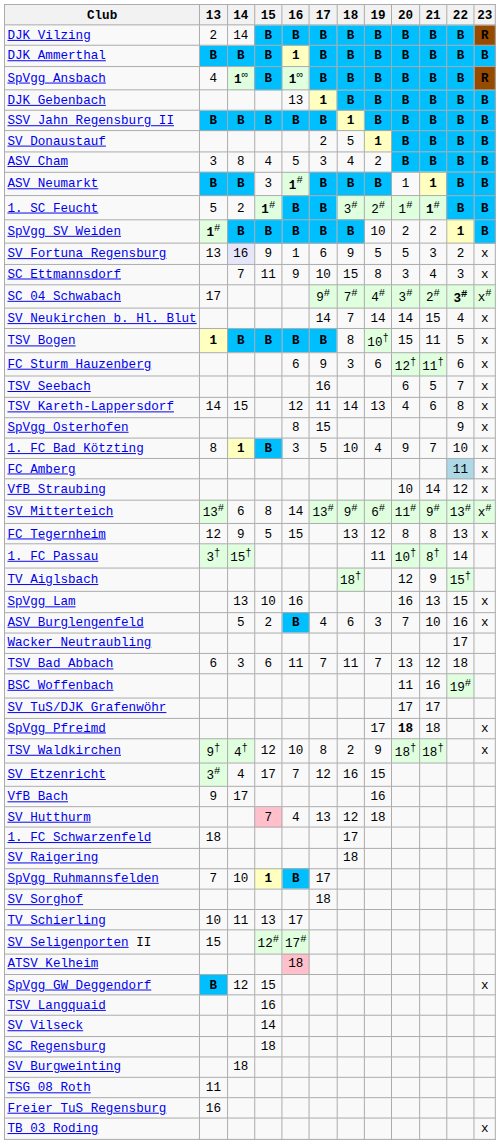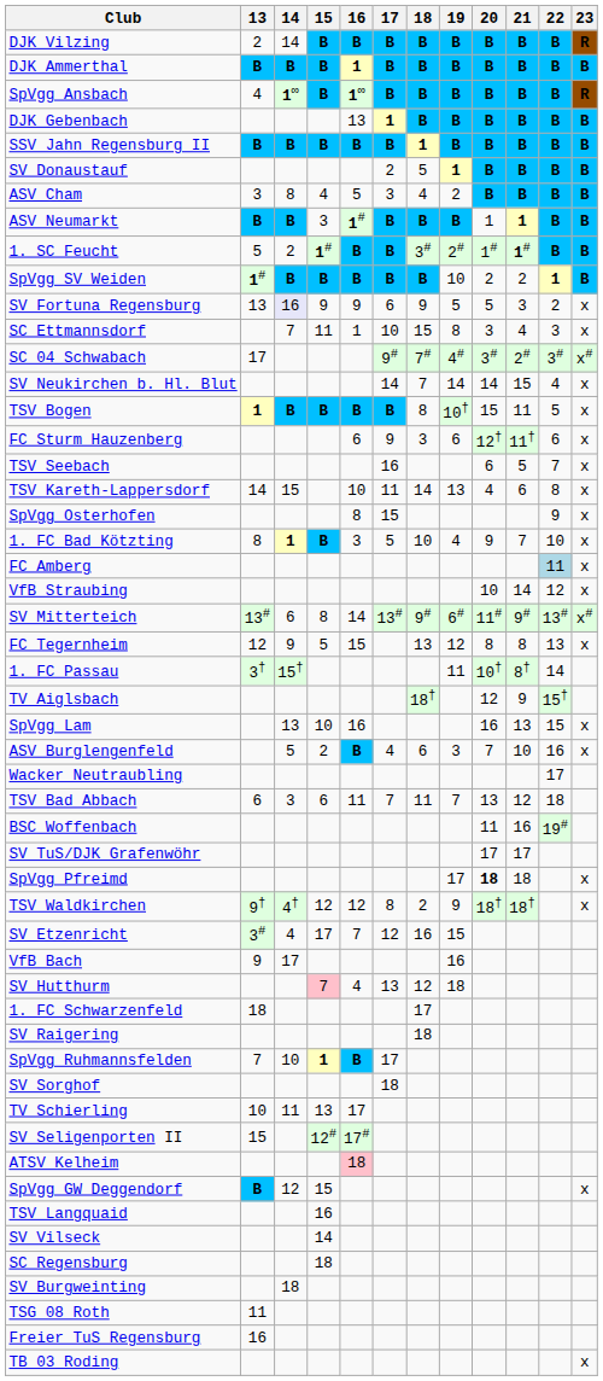 <table class="wikitable sortable">
 <tr>
 <th>Club</th>
 <th class="unsortable">13</th>
 <th class="unsortable">14</th>
 <th class="unsortable">15</th>
 <th class="unsortable">16</th>
 <th class="unsortable">17</th>
 <th class="unsortable">18</th>
 <th class="unsortable">19</th>
 <th class="unsortable">20</th>
 <th class="unsortable">21</th>
 <th class="unsortable">22</th>
 <th class="unsortable">23</th>
 </tr>
 <tr align="center">
 <td align="left"><a href='#'>DJK Vilzing</a></td>
 <td>2</td>
 <td>14</td>
 <td style="background:#00BFFF"><strong>B</strong></td>
 <td style="background:#00BFFF"><strong>B</strong></td>
 <td style="background:#00BFFF"><strong>B</strong></td>
 <td style="background:#00BFFF"><strong>B</strong></td>
 <td style="background:#00BFFF"><strong>B</strong></td>
 <td style="background:#00BFFF"><strong>B</strong></td>
 <td style="background:#00BFFF"><strong>B</strong></td>
 <td style="background:#00BFFF"><strong>B</strong></td>
 <td style="background:#964B00"><strong>R</strong></td>
 </tr>
 <tr align="center">
 <td align="left"><a href='#'>DJK Ammerthal</a></td>
 <td style="background:#00BFFF"><strong>B</strong></td>
 <td style="background:#00BFFF"><strong>B</strong></td>
 <td style="background:#00BFFF"><strong>B</strong></td>
 <td style="background:#ffffbf"><strong>1</strong></td>
 <td style="background:#00BFFF"><strong>B</strong></td>
 <td style="background:#00BFFF"><strong>B</strong></td>
 <td style="background:#00BFFF"><strong>B</strong></td>
 <td style="background:#00BFFF"><strong>B</strong></td>
 <td style="background:#00BFFF"><strong>B</strong></td>
 <td style="background:#00BFFF"><strong>B</strong></td>
 <td style="background:#00BFFF"><strong>B</strong></td>
 </tr>
 <tr align="center">
 <td align="left"><a href='#'>SpVgg Ansbach</a></td>
 <td>4</td>
 <td style="background:#dfffdf"><strong>1</strong><sup>∞</sup></td>
 <td style="background:#00BFFF"><strong>B</strong></td>
 <td style="background:#dfffdf"><strong>1</strong><sup>∞</sup></td>
 <td style="background:#00BFFF"><strong>B</strong></td>
 <td style="background:#00BFFF"><strong>B</strong></td>
 <td style="background:#00BFFF"><strong>B</strong></td>
 <td style="background:#00BFFF"><strong>B</strong></td>
 <td style="background:#00BFFF"><strong>B</strong></td>
 <td style="background:#00BFFF"><strong>B</strong></td>
 <td style="background:#964B00"><strong>R</strong></td>
 </tr>
 <tr align="center">
 <td align="left"><a href='#'>DJK Gebenbach</a></td>
 <td></td>
 <td></td>
 <td></td>
 <td>13</td>
 <td style="background:#ffffbf"><strong>1</strong></td>
 <td style="background:#00BFFF"><strong>B</strong></td>
 <td style="background:#00BFFF"><strong>B</strong></td>
 <td style="background:#00BFFF"><strong>B</strong></td>
 <td style="background:#00BFFF"><strong>B</strong></td>
 <td style="background:#00BFFF"><strong>B</strong></td>
 <td style="background:#00BFFF"><strong>B</strong></td>
 </tr>
 <tr align="center">
 <td align="left"><a href='#'>SSV Jahn Regensburg II</a></td>
 <td style="background:#00BFFF"><strong>B</strong></td>
 <td style="background:#00BFFF"><strong>B</strong></td>
 <td style="background:#00BFFF"><strong>B</strong></td>
 <td style="background:#00BFFF"><strong>B</strong></td>
 <td style="background:#00BFFF"><strong>B</strong></td>
 <td style="background:#ffffbf"><strong>1</strong></td>
 <td style="background:#00BFFF"><strong>B</strong></td>
 <td style="background:#00BFFF"><strong>B</strong></td>
 <td style="background:#00BFFF"><strong>B</strong></td>
 <td style="background:#00BFFF"><strong>B</strong></td>
 <td style="background:#00BFFF"><strong>B</strong></td>
 </tr>
 <tr align="center">
 <td align="left"><a href='#'>SV Donaustauf</a></td>
 <td></td>
 <td></td>
 <td></td>
 <td></td>
 <td>2</td>
 <td>5</td>
 <td style="background:#ffffbf"><strong>1</strong></td>
 <td style="background:#00BFFF"><strong>B</strong></td>
 <td style="background:#00BFFF"><strong>B</strong></td>
 <td style="background:#00BFFF"><strong>B</strong></td>
 <td style="background:#00BFFF"><strong>B</strong></td>
 </tr>
 <tr align="center">
 <td align="left"><a href='#'>ASV Cham</a></td>
 <td>3</td>
 <td>8</td>
 <td>4</td>
 <td>5</td>
 <td>3</td>
 <td>4</td>
 <td>2</td>
 <td style="background:#00BFFF"><strong>B</strong></td>
 <td style="background:#00BFFF"><strong>B</strong></td>
 <td style="background:#00BFFF"><strong>B</strong></td>
 <td style="background:#00BFFF"><strong>B</strong></td>
 </tr>
 <tr align="center">
 <td align="left"><a href='#'>ASV Neumarkt</a></td>
 <td style="background:#00BFFF"><strong>B</strong></td>
 <td style="background:#00BFFF"><strong>B</strong></td>
 <td>3</td>
 <td style="background:#dfffdf"><strong>1</strong><sup>#</sup></td>
 <td style="background:#00BFFF"><strong>B</strong></td>
 <td style="background:#00BFFF"><strong>B</strong></td>
 <td style="background:#00BFFF"><strong>B</strong></td>
 <td>1</td>
 <td style="background:#ffffbf"><strong>1</strong></td>
 <td style="background:#00BFFF"><strong>B</strong></td>
 <td style="background:#00BFFF"><strong>B</strong></td>
 </tr>
 <tr align="center">
 <td align="left"><a href='#'>1. SC Feucht</a></td>
 <td>5</td>
 <td>2</td>
 <td style="background:#dfffdf"><strong>1</strong><sup>#</sup></td>
 <td style="background:#00BFFF"><strong>B</strong></td>
 <td style="background:#00BFFF"><strong>B</strong></td>
 <td style="background:#dfffdf">3<sup>#</sup></td>
 <td style="background:#dfffdf">2<sup>#</sup></td>
 <td style="background:#dfffdf">1<sup>#</sup></td>
 <td style="background:#dfffdf"><strong>1</strong><sup>#</sup></td>
 <td style="background:#00BFFF"><strong>B</strong></td>
 <td style="background:#00BFFF"><strong>B</strong></td>
 </tr>
 <tr align="center">
 <td align="left"><a href='#'>SpVgg SV Weiden</a></td>
 <td style="background:#dfffdf"><strong>1</strong><sup>#</sup></td>
 <td style="background:#00BFFF"><strong>B</strong></td>
 <td style="background:#00BFFF"><strong>B</strong></td>
 <td style="background:#00BFFF"><strong>B</strong></td>
 <td style="background:#00BFFF"><strong>B</strong></td>
 <td style="background:#00BFFF"><strong>B</strong></td>
 <td>10</td>
 <td>2</td>
 <td>2</td>
 <td style="background:#ffffbf"><strong>1</strong></td>
 <td style="background:#00BFFF"><strong>B</strong></td>
 </tr>
 <tr align="center">
 <td align="left"><a href='#'>SV Fortuna Regensburg</a></td>
 <td>13</td>
 <td style="background: lavender;">16</td>
 <td>9</td>
-<td>1</td>
+<td>9</td>
 <td>6</td>
 <td>9</td>
 <td>5</td>
 <td>5</td>
 <td>3</td>
 <td>2</td>
 <td>x</td>
 </tr>
 <tr align="center">
 <td align="left"><a href='#'>SC Ettmannsdorf</a></td>
 <td></td>
 <td>7</td>
 <td>11</td>
-<td>9</td>
+<td>1</td>
 <td>10</td>
 <td>15</td>
 <td>8</td>
 <td>3</td>
 <td>4</td>
 <td>3</td>
 <td>x</td>
 </tr>
 <tr align="center">
 <td align="left"><a href='#'>SC 04 Schwabach</a></td>
 <td>17</td>
 <td></td>
 <td></td>
 <td></td>
 <td style="background:#dfffdf">9<sup>#</sup></td>
 <td style="background:#dfffdf">7<sup>#</sup></td>
 <td style="background:#dfffdf">4<sup>#</sup></td>
 <td style="background:#dfffdf">3<sup>#</sup></td>
 <td style="background:#dfffdf">2<sup>#</sup></td>
-<td style="background:#dfffdf"><strong>3<sup>#</sup></strong></td>
+<td style="background:#dfffdf">3<sup>#</sup></td>
 <td style="background:#dfffdf">x<sup>#</sup></td>
 </tr>
 <tr align="center">
 <td align="left"><a href='#'>SV Neukirchen b. Hl. Blut</a></td>
 <td></td>
 <td></td>
 <td></td>
 <td></td>
 <td>14</td>
 <td>7</td>
 <td>14</td>
 <td>14</td>
 <td>15</td>
 <td>4</td>
 <td>x</td>
 </tr>
 <tr align="center">
 <td align="left"><a href='#'>TSV Bogen</a></td>
 <td style="background:#ffffbf"><strong>1</strong></td>
 <td style="background:#00BFFF"><strong>B</strong></td>
 <td style="background:#00BFFF"><strong>B</strong></td>
 <td style="background:#00BFFF"><strong>B</strong></td>
 <td style="background:#00BFFF"><strong>B</strong></td>
 <td>8</td>
 <td style="background:#dfffdf">10<sup>†</sup></td>
 <td>15</td>
 <td>11</td>
 <td>5</td>
 <td>x</td>
 </tr>
 <tr align="center">
 <td align="left"><a href='#'>FC Sturm Hauzenberg</a></td>
 <td></td>
 <td></td>
 <td></td>
 <td>6</td>
 <td>9</td>
 <td>3</td>
 <td>6</td>
 <td style="background:#dfffdf">12<sup>†</sup></td>
 <td style="background:#dfffdf">11<sup>†</sup></td>
 <td>6</td>
 <td>x</td>
 </tr>
 <tr align="center">
 <td align="left"><a href='#'>TSV Seebach</a></td>
 <td></td>
 <td></td>
 <td></td>
 <td></td>
 <td>16</td>
 <td></td>
 <td></td>
 <td>6</td>
 <td>5</td>
 <td>7</td>
 <td>x</td>
 </tr>
 <tr align="center">
 <td align="left"><a href='#'>TSV Kareth-Lappersdorf</a></td>
 <td>14</td>
 <td>15</td>
 <td></td>
-<td>12</td>
+<td>10</td>
 <td>11</td>
 <td>14</td>
 <td>13</td>
 <td>4</td>
 <td>6</td>
 <td>8</td>
 <td>x</td>
 </tr>
 <tr align="center">
 <td align="left"><a href='#'>SpVgg Osterhofen</a></td>
 <td></td>
 <td></td>
 <td></td>
 <td>8</td>
 <td>15</td>
 <td></td>
 <td></td>
 <td></td>
 <td></td>
 <td>9</td>
 <td>x</td>
 </tr>
 <tr align="center">
 <td align="left"><a href='#'>1. FC Bad Kötzting</a></td>
 <td>8</td>
 <td style="background:#ffffbf"><strong>1</strong></td>
 <td style="background:#00BFFF"><strong>B</strong></td>
 <td>3</td>
 <td>5</td>
 <td>10</td>
 <td>4</td>
 <td>9</td>
 <td>7</td>
 <td>10</td>
 <td>x</td>
 </tr>
 <tr align="center">
 <td align="left"><a href='#'>FC Amberg</a></td>
 <td></td>
 <td></td>
 <td></td>
 <td></td>
 <td></td>
 <td></td>
 <td></td>
 <td></td>
 <td></td>
 <td style="background: lightblue;">11</td>
 <td>x</td>
 </tr>
 <tr align="center">
 <td align="left"><a href='#'>VfB Straubing</a></td>
 <td></td>
 <td></td>
 <td></td>
 <td></td>
 <td></td>
 <td></td>
 <td></td>
 <td>10</td>
 <td>14</td>
 <td>12</td>
 <td>x</td>
 </tr>
 <tr align="center">
 <td align="left"><a href='#'>SV Mitterteich</a></td>
 <td style="background:#dfffdf">13<sup>#</sup></td>
 <td>6</td>
 <td>8</td>
 <td>14</td>
 <td style="background:#dfffdf">13<sup>#</sup></td>
 <td style="background:#dfffdf">9<sup>#</sup></td>
 <td style="background:#dfffdf">6<sup>#</sup></td>
 <td style="background:#dfffdf">11<sup>#</sup></td>
 <td style="background:#dfffdf">9<sup>#</sup></td>
 <td style="background:#dfffdf">13<sup>#</sup></td>
 <td style="background:#dfffdf">x<sup>#</sup></td>
 </tr>
 <tr align="center">
 <td align="left"><a href='#'>FC Tegernheim</a></td>
 <td>12</td>
 <td>9</td>
 <td>5</td>
 <td>15</td>
 <td></td>
 <td>13</td>
 <td>12</td>
 <td>8</td>
 <td>8</td>
 <td>13</td>
 <td>x</td>
 </tr>
 <tr align="center">
 <td align="left"><a href='#'>1. FC Passau</a></td>
 <td style="background:#dfffdf">3<sup>†</sup></td>
 <td style="background:#dfffdf">15<sup>†</sup></td>
 <td></td>
 <td></td>
 <td></td>
 <td></td>
 <td>11</td>
 <td style="background:#dfffdf">10<sup>†</sup></td>
 <td style="background:#dfffdf">8<sup>†</sup></td>
 <td>14</td>
 <td></td>
 </tr>
 <tr align="center">
 <td align="left"><a href='#'>TV Aiglsbach</a></td>
 <td></td>
 <td></td>
 <td></td>
 <td></td>
 <td></td>
 <td style="background:#dfffdf">18<sup>†</sup></td>
 <td></td>
 <td>12</td>
 <td>9</td>
 <td style="background:#dfffdf">15<sup>†</sup></td>
 <td></td>
 </tr>
 <tr align="center">
 <td align="left"><a href='#'>SpVgg Lam</a></td>
 <td></td>
 <td>13</td>
 <td>10</td>
 <td>16</td>
 <td></td>
 <td></td>
 <td></td>
 <td>16</td>
 <td>13</td>
 <td>15</td>
 <td>x</td>
 </tr>
 <tr align="center">
 <td align="left"><a href='#'>ASV Burglengenfeld</a></td>
 <td></td>
 <td>5</td>
 <td>2</td>
 <td style="background:#00BFFF"><strong>B</strong></td>
 <td>4</td>
 <td>6</td>
 <td>3</td>
 <td>7</td>
 <td>10</td>
 <td>16</td>
 <td>x</td>
 </tr>
 <tr align="center">
 <td align="left"><a href='#'>Wacker Neutraubling</a></td>
 <td></td>
 <td></td>
 <td></td>
 <td></td>
 <td></td>
 <td></td>
 <td></td>
 <td></td>
 <td></td>
 <td>17</td>
 <td></td>
 </tr>
 <tr align="center">
 <td align="left"><a href='#'>TSV Bad Abbach</a></td>
 <td>6</td>
 <td>3</td>
 <td>6</td>
 <td>11</td>
 <td>7</td>
 <td>11</td>
 <td>7</td>
 <td>13</td>
 <td>12</td>
 <td>18</td>
 <td></td>
 </tr>
 <tr align="center">
 <td align="left"><a href='#'>BSC Woffenbach</a></td>
 <td></td>
 <td></td>
 <td></td>
 <td></td>
 <td></td>
 <td></td>
 <td></td>
 <td>11</td>
 <td>16</td>
 <td style="background:#dfffdf">19<sup>#</sup></td>
 <td></td>
 </tr>
 <tr align="center">
 <td align="left"><a href='#'>SV TuS/DJK Grafenwöhr</a></td>
 <td></td>
 <td></td>
 <td></td>
 <td></td>
 <td></td>
 <td></td>
 <td></td>
 <td>17</td>
 <td>17</td>
 <td></td>
 <td></td>
 </tr>
 <tr align="center">
 <td align="left"><a href='#'>SpVgg Pfreimd</a></td>
 <td></td>
 <td></td>
 <td></td>
 <td></td>
 <td></td>
 <td></td>
 <td>17</td>
 <td><strong>18</strong></td>
 <td>18</td>
 <td></td>
 <td>x</td>
 </tr>
 <tr align="center">
 <td align="left"><a href='#'>TSV Waldkirchen</a></td>
 <td style="background:#dfffdf">9<sup>†</sup></td>
 <td style="background:#dfffdf">4<sup>†</sup></td>
 <td>12</td>
-<td>10</td>
+<td>12</td>
 <td>8</td>
 <td>2</td>
 <td>9</td>
 <td style="background:#dfffdf">18<sup>†</sup></td>
 <td style="background:#dfffdf">18<sup>†</sup></td>
 <td></td>
 <td>x</td>
 </tr>
 <tr align="center">
 <td align="left"><a href='#'>SV Etzenricht</a></td>
 <td style="background:#dfffdf">3<sup>#</sup></td>
 <td>4</td>
 <td>17</td>
 <td>7</td>
 <td>12</td>
 <td>16</td>
 <td>15</td>
 <td></td>
 <td></td>
 <td></td>
 <td></td>
 </tr>
 <tr align="center">
 <td align="left"><a href='#'>VfB Bach</a></td>
 <td>9</td>
 <td>17</td>
 <td></td>
 <td></td>
 <td></td>
 <td></td>
 <td>16</td>
 <td></td>
 <td></td>
 <td></td>
 <td></td>
 </tr>
 <tr align="center">
 <td align="left"><a href='#'>SV Hutthurm</a></td>
 <td></td>
 <td></td>
 <td style="background: pink;">7</td>
 <td>4</td>
 <td>13</td>
 <td>12</td>
 <td>18</td>
 <td></td>
 <td></td>
 <td></td>
 <td></td>
 </tr>
 <tr align="center">
 <td align="left"><a href='#'>1. FC Schwarzenfeld</a></td>
 <td>18</td>
 <td></td>
 <td></td>
 <td></td>
 <td></td>
 <td>17</td>
 <td></td>
 <td></td>
 <td></td>
 <td></td>
 <td></td>
 </tr>
 <tr align="center">
 <td align="left"><a href='#'>SV Raigering</a></td>
 <td></td>
 <td></td>
 <td></td>
 <td></td>
 <td></td>
 <td>18</td>
 <td></td>
 <td></td>
 <td></td>
 <td></td>
 <td></td>
 </tr>
 <tr align="center">
 <td align="left"><a href='#'>SpVgg Ruhmannsfelden</a></td>
 <td>7</td>
 <td>10</td>
 <td style="background:#ffffbf"><strong>1</strong></td>
 <td style="background:#00BFFF"><strong>B</strong></td>
 <td>17</td>
 <td></td>
 <td></td>
 <td></td>
 <td></td>
 <td></td>
 <td></td>
 </tr>
 <tr align="center">
 <td align="left"><a href='#'>SV Sorghof</a></td>
 <td></td>
 <td></td>
 <td></td>
 <td></td>
 <td>18</td>
 <td></td>
 <td></td>
 <td></td>
 <td></td>
 <td></td>
 <td></td>
 </tr>
 <tr align="center">
 <td align="left"><a href='#'>TV Schierling</a></td>
 <td>10</td>
 <td>11</td>
 <td>13</td>
 <td>17</td>
 <td></td>
 <td></td>
 <td></td>
 <td></td>
 <td></td>
 <td></td>
 <td></td>
 </tr>
 <tr align="center">
 <td align="left"><a href='#'>SV Seligenporten</a> II</td>
 <td>15</td>
 <td></td>
 <td style="background:#dfffdf">12<sup>#</sup></td>
 <td style="background:#dfffdf">17<sup>#</sup></td>
 <td></td>
 <td></td>
 <td></td>
 <td></td>
 <td></td>
 <td></td>
 </tr>
 <tr align="center">
 <td align="left"><a href='#'>ATSV Kelheim</a></td>
 <td></td>
 <td></td>
 <td></td>
 <td style="background: pink;">18</td>
 <td></td>
 <td></td>
 <td></td>
 <td></td>
 <td></td>
 <td></td>
 <td></td>
 </tr>
 <tr align="center">
 <td align="left"><a href='#'>SpVgg GW Deggendorf</a></td>
 <td style="background:#00BFFF"><strong>B</strong></td>
 <td>12</td>
 <td>15</td>
 <td></td>
 <td></td>
 <td></td>
 <td></td>
 <td></td>
 <td></td>
 <td></td>
 <td>x</td>
 </tr>
 <tr align="center">
 <td align="left"><a href='#'>TSV Langquaid</a></td>
 <td></td>
 <td></td>
 <td>16</td>
 <td></td>
 <td></td>
 <td></td>
 <td></td>
 <td></td>
 <td></td>
 <td></td>
 <td></td>
 </tr>
 <tr align="center">
 <td align="left"><a href='#'>SV Vilseck</a></td>
 <td></td>
 <td></td>
 <td>14</td>
 <td></td>
 <td></td>
 <td></td>
 <td></td>
 <td></td>
 <td></td>
 <td></td>
 <td></td>
 </tr>
 <tr align="center">
 <td align="left"><a href='#'>SC Regensburg</a></td>
 <td></td>
 <td></td>
 <td>18</td>
 <td></td>
 <td></td>
 <td></td>
 <td></td>
 <td></td>
 <td></td>
 <td></td>
 <td></td>
 </tr>
 <tr align="center">
 <td align="left"><a href='#'>SV Burgweinting</a></td>
 <td></td>
 <td>18</td>
 <td></td>
 <td></td>
 <td></td>
 <td></td>
 <td></td>
 <td></td>
 <td></td>
 <td></td>
 <td></td>
 </tr>
 <tr align="center">
 <td align="left"><a href='#'>TSG 08 Roth</a></td>
 <td>11</td>
 <td></td>
 <td></td>
 <td></td>
 <td></td>
 <td></td>
 <td></td>
 <td></td>
 <td></td>
 <td></td>
 <td></td>
 </tr>
 <tr align="center">
 <td align="left"><a href='#'>Freier TuS Regensburg</a></td>
 <td>16</td>
 <td></td>
 <td></td>
 <td></td>
 <td></td>
 <td></td>
 <td></td>
 <td></td>
 <td></td>
 <td></td>
 <td></td>
 </tr>
 <tr align="center">
 <td align="left"><a href='#'>TB 03 Roding</a></td>
 <td></td>
 <td></td>
 <td></td>
 <td></td>
 <td></td>
 <td></td>
 <td></td>
 <td></td>
 <td></td>
 <td></td>
 <td>x</td>
 </tr>
 </table>
